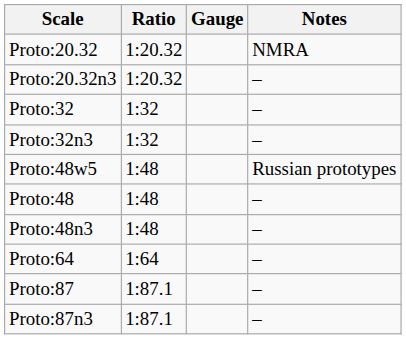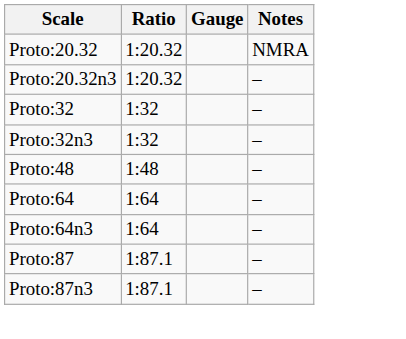 <table class=wikitable>
 <tr>
 <th>Scale</th>
 <th>Ratio</th>
 <th>Gauge</th>
 <th>Notes</th>
 </tr>
 <tr>
 <td>Proto:20.32</td>
 <td>1:20.32</td>
 <td></td>
 <td>NMRA</td>
 </tr>
 <tr>
 <td>Proto:20.32n3</td>
 <td>1:20.32</td>
 <td></td>
 <td>–</td>
 </tr>
 <tr>
 <td>Proto:32</td>
 <td>1:32</td>
 <td></td>
 <td>–</td>
 </tr>
 <tr>
 <td>Proto:32n3</td>
 <td>1:32</td>
 <td></td>
 <td>–</td>
 </tr>
 <tr>
-<td>Proto:48w5</td>
-<td>1:48</td>
-<td></td>
-<td>Russian prototypes</td>
-</tr>
-<tr>
 <td>Proto:48</td>
 <td>1:48</td>
 <td></td>
 <td>–</td>
 </tr>
 <tr>
-<td>Proto:48n3</td>
-<td>1:48</td>
+<td>Proto:64</td>
+<td>1:64</td>
 <td></td>
 <td>–</td>
 </tr>
 <tr>
-<td>Proto:64</td>
+<td>Proto:64n3</td>
 <td>1:64</td>
 <td></td>
 <td>–</td>
 </tr>
 <tr>
 <td>Proto:87</td>
 <td>1:87.1</td>
 <td></td>
 <td>–</td>
 </tr>
 <tr>
 <td>Proto:87n3</td>
 <td>1:87.1</td>
 <td></td>
 <td>–</td>
 </tr>
 </table>
